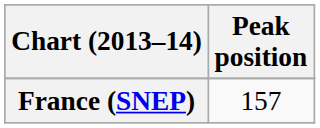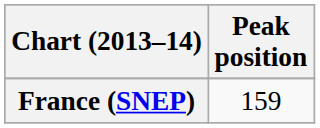 <table class="wikitable plainrowheaders sortable">
 <tr>
 <th>Chart (2013–14)</th>
 <th>Peak<br>position</th>
 </tr>
 <tr>
 </tr>
 <tr>
 </tr>
 <tr>
 </tr>
 <tr>
 </tr>
 <tr>
 <th scope="row">France (<a href='#'>SNEP</a>)</th>
-<td align=center>157</td>
+<td align=center>159</td>
 </tr>
 </table>
